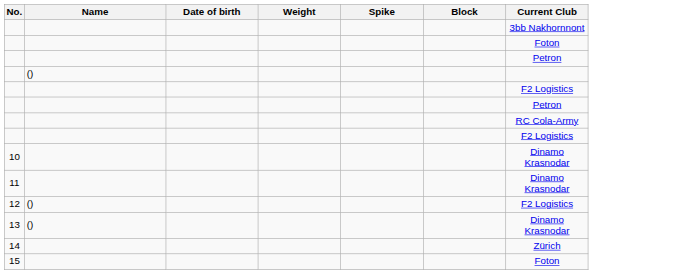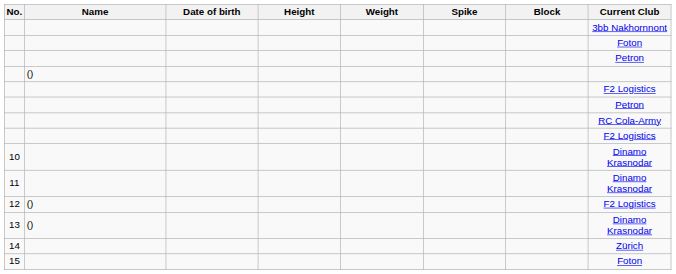 <table class="wikitable sortable" style="text-align:center;">
 <tr>
 <th>No.</th>
 <th style="width:14em">Name</th>
 <th style="width:9em">Date of birth</th>
+<th style="width:8em">Height</th>
 <th style="width:8em">Weight</th>
 <th style="width:8em">Spike</th>
 <th style="width:8em">Block</th>
 <th style="width:8em">Current Club</th>
 </tr>
 <tr>
 <td></td>
 <td align=left> </td>
 <td align=right></td>
 <td></td>
 <td></td>
 <td></td>
+<td></td>
 <td><a href='#'>3bb Nakhornnont</a></td>
 </tr>
 <tr>
 <td></td>
 <td align=left> </td>
 <td align=right></td>
 <td></td>
 <td></td>
 <td></td>
+<td></td>
 <td><a href='#'>Foton</a></td>
 </tr>
 <tr>
 <td></td>
 <td align=left> </td>
 <td align=right></td>
+<td></td>
 <td></td>
 <td></td>
 <td></td>
 <td><a href='#'>Petron</a></td>
 </tr>
 <tr>
 <td></td>
 <td align=left>  ()</td>
 <td align=right></td>
 <td></td>
 <td></td>
 <td></td>
 <td></td>
+<td></td>
 </tr>
 <tr>
 <td></td>
 <td align=left> </td>
 <td align=right></td>
+<td></td>
 <td></td>
 <td></td>
 <td></td>
 <td><a href='#'>F2 Logistics</a></td>
 </tr>
 <tr>
 <td></td>
 <td align=left> </td>
 <td align=right></td>
 <td></td>
 <td></td>
 <td></td>
+<td></td>
 <td><a href='#'>Petron</a></td>
 </tr>
 <tr>
 <td></td>
 <td align=left> </td>
 <td align=right></td>
+<td></td>
 <td></td>
 <td></td>
 <td></td>
 <td><a href='#'>RC Cola-Army</a></td>
 </tr>
 <tr>
 <td></td>
 <td align=left> </td>
 <td align=right></td>
 <td></td>
 <td></td>
 <td></td>
+<td></td>
 <td><a href='#'>F2 Logistics</a></td>
 </tr>
 <tr>
 <td>10</td>
 <td align=left> </td>
 <td align=right></td>
+<td></td>
 <td></td>
 <td></td>
 <td></td>
 <td><a href='#'>Dinamo Krasnodar</a></td>
 </tr>
 <tr>
 <td>11</td>
 <td align=left> </td>
 <td align=right></td>
 <td></td>
 <td></td>
 <td></td>
+<td></td>
 <td><a href='#'>Dinamo Krasnodar</a></td>
 </tr>
 <tr>
 <td>12</td>
 <td align=left>  ()</td>
 <td align=right></td>
+<td></td>
 <td></td>
 <td></td>
 <td></td>
 <td><a href='#'>F2 Logistics</a></td>
 </tr>
 <tr>
 <td>13</td>
 <td align=left>  ()</td>
 <td align=right></td>
 <td></td>
 <td></td>
 <td></td>
+<td></td>
 <td><a href='#'>Dinamo Krasnodar</a></td>
 </tr>
 <tr>
 <td>14</td>
 <td align=left> </td>
 <td align=right></td>
+<td></td>
 <td></td>
 <td></td>
 <td></td>
 <td><a href='#'>Zürich</a></td>
 </tr>
 <tr>
 <td>15</td>
 <td align=left> </td>
 <td align=right></td>
 <td></td>
 <td></td>
 <td></td>
+<td></td>
 <td><a href='#'>Foton</a></td>
 </tr>
 </table>
